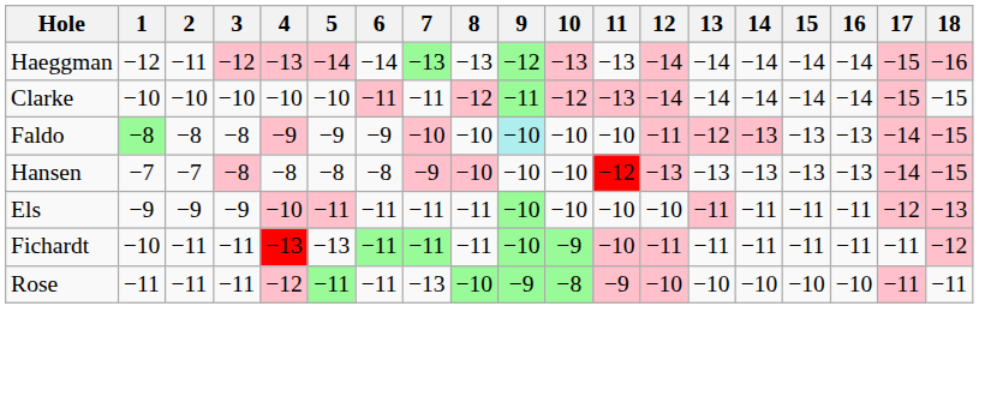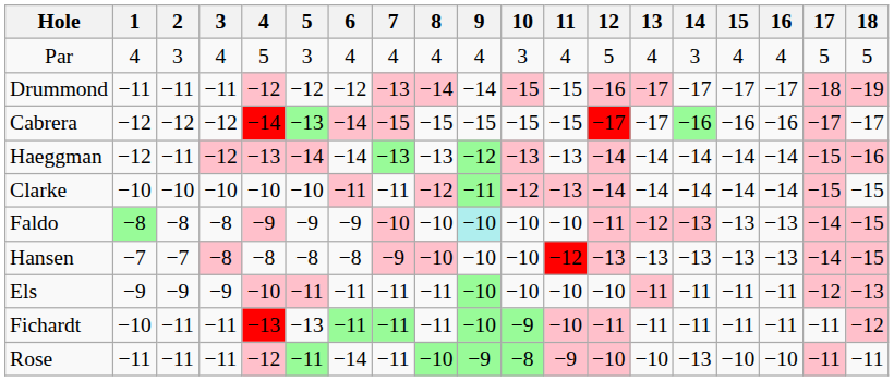 <table class="wikitable" style="text-align:center">
 <tr>
 <th>Hole</th>
 <th>1</th>
 <th>2</th>
 <th>3</th>
 <th>4</th>
 <th>5</th>
 <th>6</th>
 <th>7</th>
 <th>8</th>
 <th>9</th>
 <th>10</th>
 <th>11</th>
 <th>12</th>
 <th>13</th>
 <th>14</th>
 <th>15</th>
 <th>16</th>
 <th>17</th>
 <th>18</th>
+</tr>
+<tr>
+<td>Par</td>
+<td>4</td>
+<td>3</td>
+<td>4</td>
+<td>5</td>
+<td>3</td>
+<td>4</td>
+<td>4</td>
+<td>4</td>
+<td>4</td>
+<td>3</td>
+<td>4</td>
+<td>5</td>
+<td>4</td>
+<td>3</td>
+<td>4</td>
+<td>4</td>
+<td>5</td>
+<td>5</td>
+</tr>
+<tr>
+<td align=left> Drummond</td>
+<td>−11</td>
+<td>−11</td>
+<td>−11</td>
+<td style="background: Pink;">−12</td>
+<td>−12</td>
+<td>−12</td>
+<td style="background: Pink;">−13</td>
+<td style="background: Pink;">−14</td>
+<td>−14</td>
+<td style="background: Pink;">−15</td>
+<td>−15</td>
+<td style="background: Pink;">−16</td>
+<td style="background: Pink;">−17</td>
+<td>−17</td>
+<td>−17</td>
+<td>−17</td>
+<td style="background: Pink;">−18</td>
+<td style="background: Pink;">−19</td>
+</tr>
+<tr>
+<td align=left> Cabrera</td>
+<td>−12</td>
+<td>−12</td>
+<td>−12</td>
+<td style="background: Red;">−14</td>
+<td style="background: PaleGreen;">−13</td>
+<td style="background: Pink;">−14</td>
+<td style="background: Pink;">−15</td>
+<td>−15</td>
+<td>−15</td>
+<td>−15</td>
+<td>−15</td>
+<td style="background: Red;">−17</td>
+<td>−17</td>
+<td style="background: PaleGreen;">−16</td>
+<td>−16</td>
+<td>−16</td>
+<td style="background: Pink;">−17</td>
+<td>−17</td>
 </tr>
 <tr>
 <td align=left> Haeggman</td>
 <td>−12</td>
 <td>−11</td>
 <td style="background: Pink;">−12</td>
 <td style="background: Pink;">−13</td>
 <td style="background: Pink;">−14</td>
 <td>−14</td>
 <td style="background: PaleGreen;">−13</td>
 <td>−13</td>
 <td style="background: PaleGreen;">−12</td>
 <td style="background: Pink;">−13</td>
 <td>−13</td>
 <td style="background: Pink;">−14</td>
 <td>−14</td>
 <td>−14</td>
 <td>−14</td>
 <td>−14</td>
 <td style="background: Pink;">−15</td>
 <td style="background: Pink;">−16</td>
 </tr>
 <tr>
 <td align=left> Clarke</td>
 <td>−10</td>
 <td>−10</td>
 <td>−10</td>
 <td>−10</td>
 <td>−10</td>
 <td style="background: Pink;">−11</td>
 <td>−11</td>
 <td style="background: Pink;">−12</td>
 <td style="background: PaleGreen;">−11</td>
 <td style="background: Pink;">−12</td>
 <td style="background: Pink;">−13</td>
 <td style="background: Pink;">−14</td>
 <td>−14</td>
 <td>−14</td>
 <td>−14</td>
 <td>−14</td>
 <td style="background: Pink;">−15</td>
 <td>−15</td>
 </tr>
 <tr>
 <td align=left> Faldo</td>
 <td style="background: PaleGreen;">−8</td>
 <td>−8</td>
 <td>−8</td>
 <td style="background: Pink;">−9</td>
 <td>−9</td>
 <td>−9</td>
 <td style="background: Pink;">−10</td>
 <td>−10</td>
 <td style="background: paleturquoise;">−10</td>
 <td>−10</td>
 <td>−10</td>
 <td style="background: Pink;">−11</td>
 <td style="background: Pink;">−12</td>
 <td style="background: Pink;">−13</td>
 <td>−13</td>
 <td>−13</td>
 <td style="background: Pink;">−14</td>
 <td style="background: Pink;">−15</td>
 </tr>
 <tr>
 <td align=left> Hansen</td>
 <td>−7</td>
 <td>−7</td>
 <td style="background: Pink;">−8</td>
 <td>−8</td>
 <td>−8</td>
 <td>−8</td>
 <td style="background: Pink;">−9</td>
 <td style="background: Pink;">−10</td>
 <td>−10</td>
 <td>−10</td>
 <td style="background: Red;">−12</td>
 <td style="background: Pink;">−13</td>
 <td>−13</td>
 <td>−13</td>
 <td>−13</td>
 <td>−13</td>
 <td style="background: Pink;">−14</td>
 <td style="background: Pink;">−15</td>
 </tr>
 <tr>
 <td align=left> Els</td>
 <td>−9</td>
 <td>−9</td>
 <td>−9</td>
 <td style="background: Pink;">−10</td>
 <td style="background: Pink;">−11</td>
 <td>−11</td>
 <td>−11</td>
 <td>−11</td>
 <td style="background: PaleGreen;">−10</td>
 <td>−10</td>
 <td>−10</td>
 <td>−10</td>
 <td style="background: Pink;">−11</td>
 <td>−11</td>
 <td>−11</td>
 <td>−11</td>
 <td style="background: Pink;">−12</td>
 <td style="background: Pink;">−13</td>
 </tr>
 <tr>
 <td align=left> Fichardt</td>
 <td>−10</td>
 <td>−11</td>
 <td>−11</td>
 <td style="background: Red;">−13</td>
 <td>−13</td>
 <td style="background: PaleGreen;">−11</td>
 <td style="background: PaleGreen;">−11</td>
 <td>−11</td>
 <td style="background: PaleGreen;">−10</td>
 <td style="background: PaleGreen;">−9</td>
 <td style="background: Pink;">−10</td>
 <td style="background: Pink;">−11</td>
 <td>−11</td>
 <td>−11</td>
 <td>−11</td>
 <td>−11</td>
 <td>−11</td>
 <td style="background: Pink;">−12</td>
 </tr>
 <tr>
 <td align=left> Rose</td>
 <td>−11</td>
 <td>−11</td>
 <td>−11</td>
 <td style="background: Pink;">−12</td>
 <td style="background: PaleGreen;">−11</td>
+<td>−14</td>
 <td>−11</td>
-<td>−13</td>
 <td style="background: PaleGreen;">−10</td>
 <td style="background: PaleGreen;">−9</td>
 <td style="background: PaleGreen;">−8</td>
 <td style="background: Pink;">−9</td>
 <td style="background: Pink;">−10</td>
 <td>−10</td>
-<td>−10</td>
+<td>−13</td>
 <td>−10</td>
 <td>−10</td>
 <td style="background: Pink;">−11</td>
 <td>−11</td>
 </tr>
 </table>
